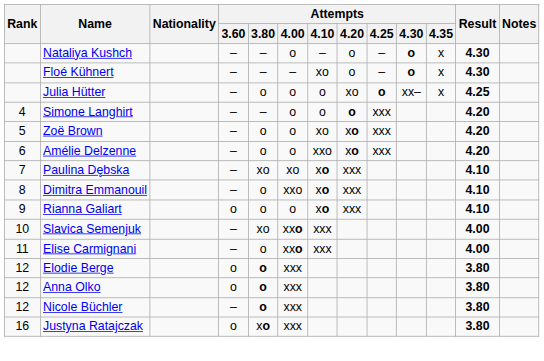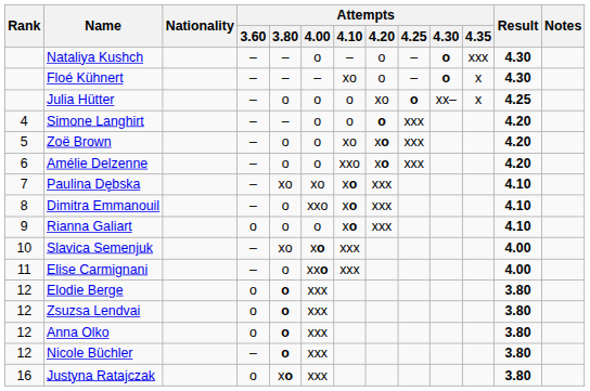 <table class="wikitable sortable" style="text-align:center">
 <tr>
 <th rowspan=2>Rank</th>
 <th rowspan=2>Name</th>
 <th rowspan=2>Nationality</th>
 <th colspan=8>Attempts</th>
 <th rowspan=2>Result</th>
 <th rowspan=2>Notes</th>
 </tr>
 <tr>
 <th>3.60</th>
 <th>3.80</th>
 <th>4.00</th>
 <th>4.10</th>
 <th>4.20</th>
 <th>4.25</th>
 <th>4.30</th>
 <th>4.35</th>
 </tr>
 <tr>
 <td></td>
 <td align=left><a href='#'>Nataliya Kushch</a></td>
 <td align=left></td>
 <td>–</td>
 <td>–</td>
 <td>o</td>
 <td>–</td>
 <td>o</td>
 <td>–</td>
 <td><strong>o</strong></td>
-<td>x</td>
+<td>xxx</td>
 <td><strong>4.30</strong></td>
 <td></td>
 </tr>
 <tr>
 <td></td>
 <td align=left><a href='#'>Floé Kühnert</a></td>
 <td align=left></td>
 <td>–</td>
 <td>–</td>
 <td>–</td>
 <td>xo</td>
 <td>o</td>
 <td>–</td>
 <td><strong>o</strong></td>
 <td>x</td>
 <td><strong>4.30</strong></td>
 <td></td>
 </tr>
 <tr>
 <td></td>
 <td align=left><a href='#'>Julia Hütter</a></td>
 <td align=left></td>
 <td>–</td>
 <td>o</td>
 <td>o</td>
 <td>o</td>
 <td>xo</td>
 <td><strong>o</strong></td>
 <td>xx–</td>
 <td>x</td>
 <td><strong>4.25</strong></td>
 <td></td>
 </tr>
 <tr>
 <td>4</td>
 <td align=left><a href='#'>Simone Langhirt</a></td>
 <td align=left></td>
 <td>–</td>
 <td>–</td>
 <td>o</td>
 <td>o</td>
 <td><strong>o</strong></td>
 <td>xxx</td>
 <td></td>
 <td></td>
 <td><strong>4.20</strong></td>
 <td></td>
 </tr>
 <tr>
 <td>5</td>
 <td align=left><a href='#'>Zoë Brown</a></td>
 <td align=left></td>
 <td>–</td>
 <td>o</td>
 <td>o</td>
 <td>xo</td>
 <td>x<strong>o</strong></td>
 <td>xxx</td>
 <td></td>
 <td></td>
 <td><strong>4.20</strong></td>
 <td></td>
 </tr>
 <tr>
 <td>6</td>
 <td align=left><a href='#'>Amélie Delzenne</a></td>
 <td align=left></td>
 <td>–</td>
 <td>o</td>
 <td>o</td>
 <td>xxo</td>
 <td>x<strong>o</strong></td>
 <td>xxx</td>
 <td></td>
 <td></td>
 <td><strong>4.20</strong></td>
 <td></td>
 </tr>
 <tr>
 <td>7</td>
 <td align=left><a href='#'>Paulina Dębska</a></td>
 <td align=left></td>
 <td>–</td>
 <td>xo</td>
 <td>xo</td>
 <td>x<strong>o</strong></td>
 <td>xxx</td>
 <td></td>
 <td></td>
 <td></td>
 <td><strong>4.10</strong></td>
 <td></td>
 </tr>
 <tr>
 <td>8</td>
 <td align=left><a href='#'>Dimitra Emmanouil</a></td>
 <td align=left></td>
 <td>–</td>
 <td>o</td>
 <td>xxo</td>
 <td>x<strong>o</strong></td>
 <td>xxx</td>
 <td></td>
 <td></td>
 <td></td>
 <td><strong>4.10</strong></td>
 <td></td>
 </tr>
 <tr>
 <td>9</td>
 <td align=left><a href='#'>Rianna Galiart</a></td>
 <td align=left></td>
 <td>o</td>
 <td>o</td>
 <td>o</td>
 <td>x<strong>o</strong></td>
 <td>xxx</td>
 <td></td>
 <td></td>
 <td></td>
 <td><strong>4.10</strong></td>
 <td></td>
 </tr>
 <tr>
 <td>10</td>
 <td align=left><a href='#'>Slavica Semenjuk</a></td>
 <td align=left></td>
 <td>–</td>
 <td>xo</td>
-<td>xx<strong>o</strong></td>
+<td>x<strong>o</strong></td>
 <td>xxx</td>
 <td></td>
 <td></td>
 <td></td>
 <td></td>
 <td><strong>4.00</strong></td>
 <td></td>
 </tr>
 <tr>
 <td>11</td>
 <td align=left><a href='#'>Elise Carmignani</a></td>
 <td align=left></td>
 <td>–</td>
 <td>o</td>
 <td>xx<strong>o</strong></td>
 <td>xxx</td>
 <td></td>
 <td></td>
 <td></td>
 <td></td>
 <td><strong>4.00</strong></td>
 <td></td>
 </tr>
 <tr>
 <td>12</td>
 <td align=left><a href='#'>Elodie Berge</a></td>
+<td align=left></td>
+<td>o</td>
+<td><strong>o</strong></td>
+<td>xxx</td>
+<td></td>
+<td></td>
+<td></td>
+<td></td>
+<td></td>
+<td><strong>3.80</strong></td>
+<td></td>
+</tr>
+<tr>
+<td>12</td>
+<td align=left><a href='#'>Zsuzsa Lendvai</a></td>
 <td align=left></td>
 <td>o</td>
 <td><strong>o</strong></td>
 <td>xxx</td>
 <td></td>
 <td></td>
 <td></td>
 <td></td>
 <td></td>
 <td><strong>3.80</strong></td>
 <td></td>
 </tr>
 <tr>
 <td>12</td>
 <td align=left><a href='#'>Anna Olko</a></td>
 <td align=left></td>
 <td>o</td>
 <td><strong>o</strong></td>
 <td>xxx</td>
 <td></td>
 <td></td>
 <td></td>
 <td></td>
 <td></td>
 <td><strong>3.80</strong></td>
 <td></td>
 </tr>
 <tr>
 <td>12</td>
 <td align=left><a href='#'>Nicole Büchler</a></td>
 <td align=left></td>
 <td>–</td>
 <td><strong>o</strong></td>
 <td>xxx</td>
 <td></td>
 <td></td>
 <td></td>
 <td></td>
 <td></td>
 <td><strong>3.80</strong></td>
 <td></td>
 </tr>
 <tr>
 <td>16</td>
 <td align=left><a href='#'>Justyna Ratajczak</a></td>
 <td align=left></td>
 <td>o</td>
 <td>x<strong>o</strong></td>
 <td>xxx</td>
 <td></td>
 <td></td>
 <td></td>
 <td></td>
 <td></td>
 <td><strong>3.80</strong></td>
 <td></td>
 </tr>
 </table>
